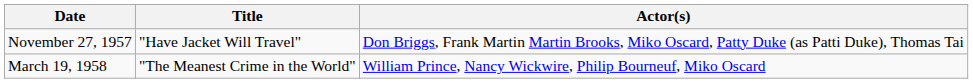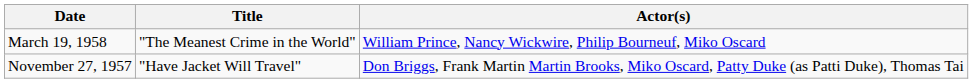 <table class="wikitable">
 <tr>
 <th>Date</th>
 <th>Title</th>
 <th>Actor(s)</th>
 </tr>
 <tr>
+<td>March 19, 1958</td>
+<td>"The Meanest Crime in the World"</td>
+<td><a href='#'>William Prince</a>, <a href='#'>Nancy Wickwire</a>, <a href='#'>Philip Bourneuf</a>, <a href='#'>Miko Oscard</a></td>
+</tr>
+<tr>
 <td>November 27, 1957</td>
 <td>"Have Jacket Will Travel"</td>
 <td><a href='#'>Don Briggs</a>, Frank Martin <a href='#'>Martin Brooks</a>, <a href='#'>Miko Oscard</a>, <a href='#'>Patty Duke</a> (as Patti Duke), Thomas Tai</td>
 </tr>
-<tr>
-<td>March 19, 1958</td>
-<td>"The Meanest Crime in the World"</td>
-<td><a href='#'>William Prince</a>, <a href='#'>Nancy Wickwire</a>, <a href='#'>Philip Bourneuf</a>, <a href='#'>Miko Oscard</a></td>
-</tr>
 </table>
